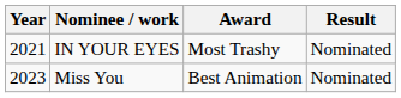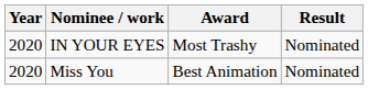 <table class="wikitable">
 <tr>
 <th>Year</th>
 <th>Nominee / work</th>
 <th>Award</th>
 <th>Result</th>
 </tr>
 <tr>
-<td>2021</td>
+<td>2020</td>
 <td>IN YOUR EYES</td>
 <td>Most Trashy</td>
 <td>Nominated</td>
 </tr>
 <tr>
-<td>2023</td>
+<td>2020</td>
 <td>Miss You</td>
 <td>Best Animation</td>
 <td>Nominated</td>
 </tr>
 </table>
